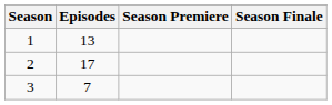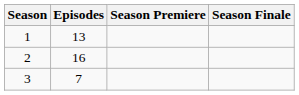 <table class="wikitable">
 <tr>
 <th>Season</th>
 <th>Episodes</th>
 <th>Season Premiere</th>
 <th>Season Finale</th>
 </tr>
 <tr>
 <td style="text-align:center;">1</td>
 <td style="text-align:center;">13</td>
 <td style="text-align:center;"></td>
 <td style="text-align:center;"></td>
 </tr>
 <tr>
 <td style="text-align:center;">2</td>
-<td style="text-align:center;">17</td>
+<td style="text-align:center;">16</td>
 <td style="text-align:center;"></td>
 <td style="text-align:center;"></td>
 </tr>
 <tr>
 <td style="text-align:center;">3</td>
 <td style="text-align:center;">7</td>
 <td style="text-align:center;"></td>
 <td style="text-align:center;"></td>
 </tr>
 </table>
